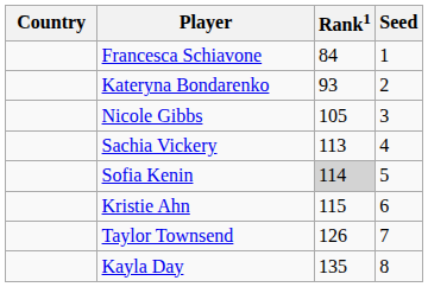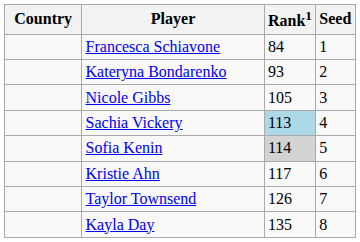 <table class="sortable wikitable">
 <tr>
 <th width="70">Country</th>
 <th width="175">Player</th>
 <th>Rank<sup>1</sup></th>
 <th>Seed</th>
 </tr>
 <tr>
 <td></td>
 <td><a href='#'>Francesca Schiavone</a></td>
 <td>84</td>
 <td>1</td>
 </tr>
 <tr>
 <td></td>
 <td><a href='#'>Kateryna Bondarenko</a></td>
 <td>93</td>
 <td>2</td>
 </tr>
 <tr>
 <td></td>
 <td><a href='#'>Nicole Gibbs</a></td>
 <td>105</td>
 <td>3</td>
 </tr>
 <tr>
 <td></td>
 <td><a href='#'>Sachia Vickery</a></td>
-<td>113</td>
+<td style="background: lightblue;">113</td>
 <td>4</td>
 </tr>
 <tr>
 <td></td>
 <td><a href='#'>Sofia Kenin</a></td>
 <td style="background: lightgrey;">114</td>
 <td>5</td>
 </tr>
 <tr>
 <td></td>
 <td><a href='#'>Kristie Ahn</a></td>
-<td>115</td>
+<td>117</td>
 <td>6</td>
 </tr>
 <tr>
 <td></td>
 <td><a href='#'>Taylor Townsend</a></td>
 <td>126</td>
 <td>7</td>
 </tr>
 <tr>
 <td></td>
 <td><a href='#'>Kayla Day</a></td>
 <td>135</td>
 <td>8</td>
 </tr>
 </table>
